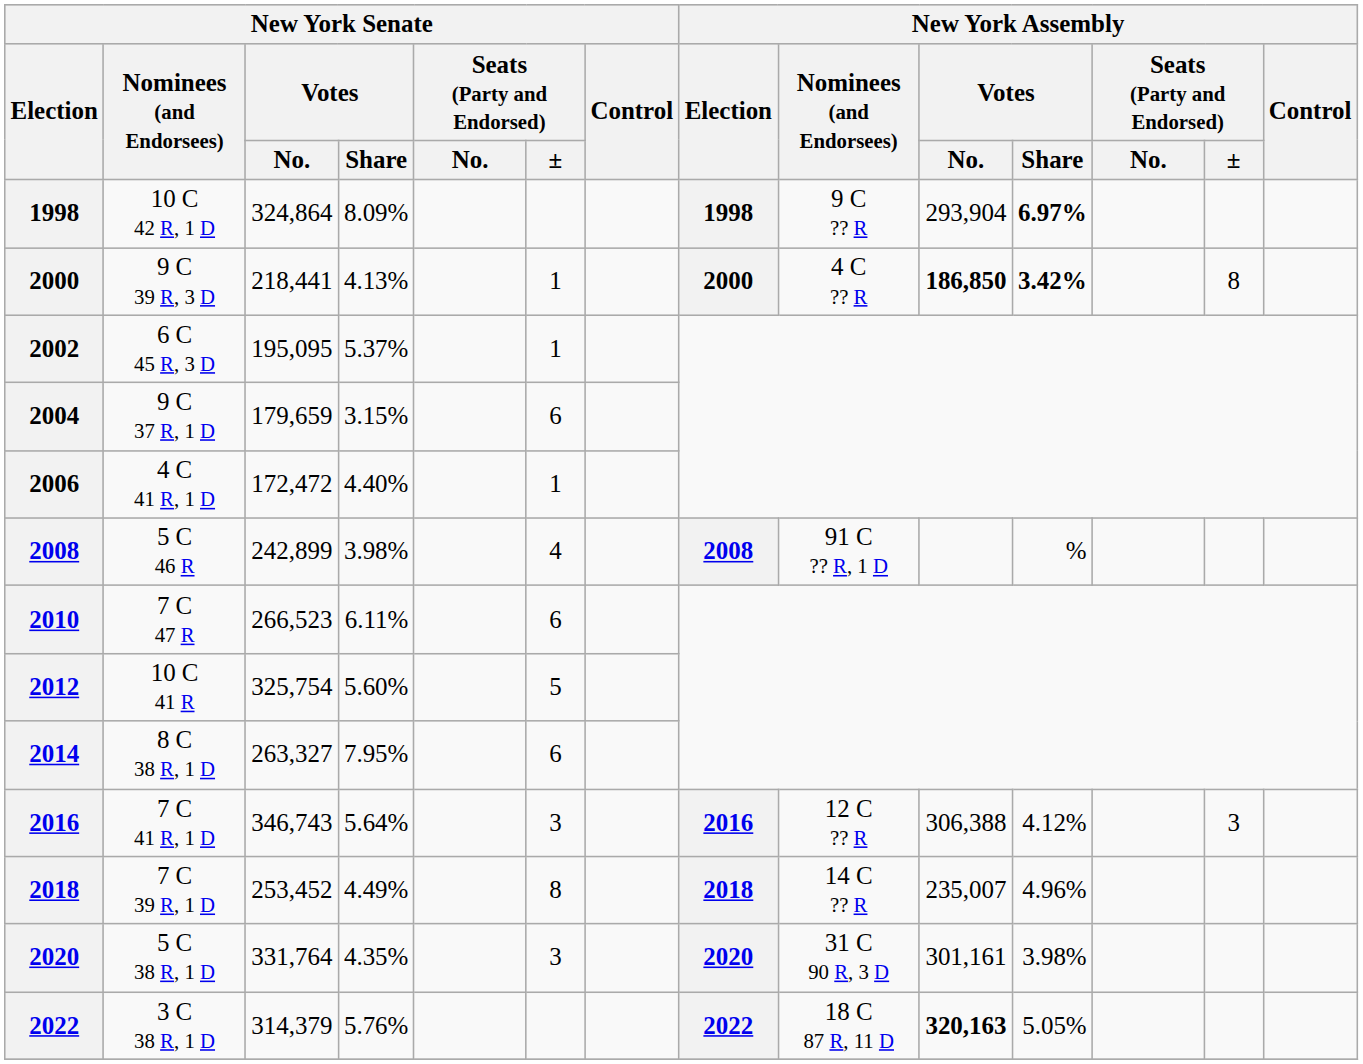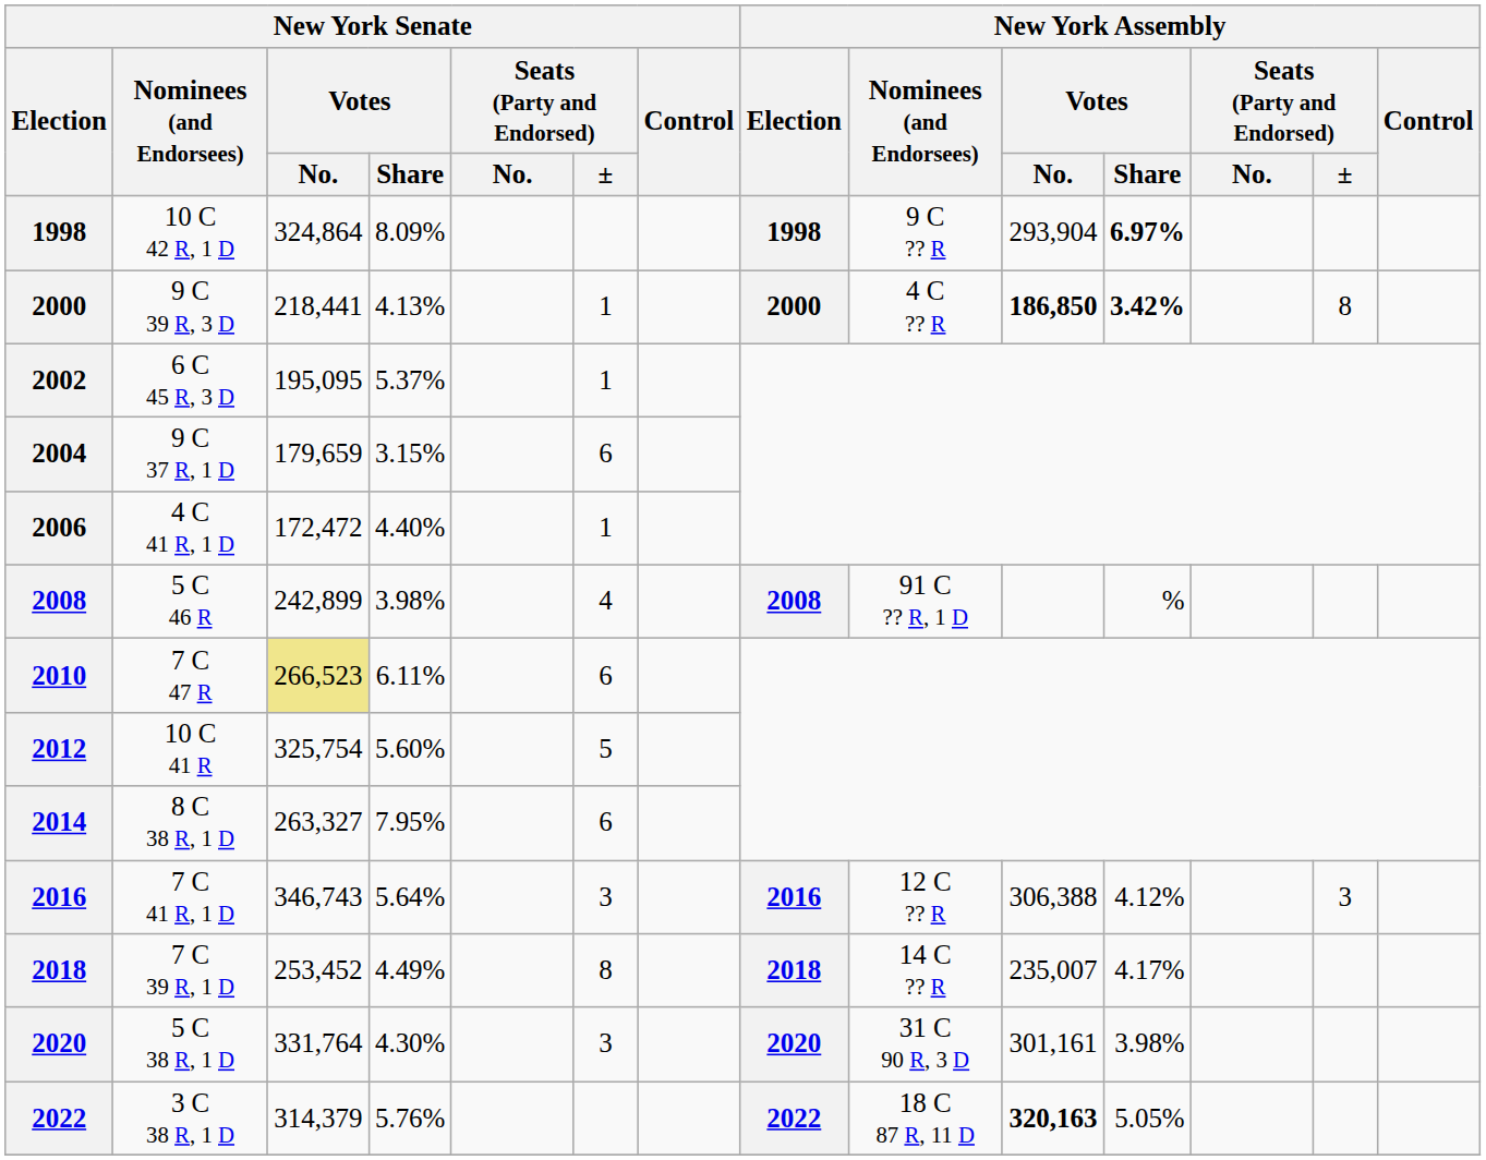 <table class="sortable wikitable" style="text-align:center">
 <tr style="background:lightgrey;">
 <th colspan="7">New York Senate</th>
 <th colspan="7">New York Assembly</th>
 </tr>
 <tr>
 <th rowspan=2>Election</th>
 <th rowspan=2>Nominees<br><small>(and Endorsees)</small></th>
 <th colspan=2>Votes</th>
 <th colspan=2>Seats<br><small>(Party and Endorsed)</small></th>
 <th rowspan=2>Control</th>
 <th rowspan=2>Election</th>
 <th rowspan=2>Nominees<br><small>(and Endorsees)</small></th>
 <th colspan=2>Votes</th>
 <th colspan=2>Seats<br><small>(Party and Endorsed)</small></th>
 <th rowspan=2>Control</th>
 </tr>
 <tr>
 <th>No.</th>
 <th>Share</th>
 <th>No.</th>
 <th>±</th>
 <th>No.</th>
 <th>Share</th>
 <th>No.</th>
 <th>±</th>
 </tr>
 <tr>
 <th>1998</th>
 <td>10 C<br><small>42 <a href='#'>R</a>,  1 <a href='#'>D</a></small></td>
 <td style="text-align:right;">324,864</td>
 <td style="text-align:right;">8.09%</td>
 <td style="text-align:center;"></td>
 <td></td>
 <td></td>
 <th>1998</th>
 <td>9 C<br><small>?? <a href='#'>R</a></small></td>
 <td style="text-align:right;">293,904</td>
 <td style="text-align:right;"><strong>6.97%</strong></td>
 <td style="text-align:center;"></td>
 <td></td>
 <td></td>
 </tr>
 <tr>
 <th>2000</th>
 <td>9 C<br><small>39 <a href='#'>R</a>,  3 <a href='#'>D</a></small></td>
 <td style="text-align:right;">218,441</td>
 <td style="text-align:right;">4.13%</td>
 <td style="text-align:center;"></td>
 <td> 1</td>
 <td></td>
 <th>2000</th>
 <td>4 C<br><small>?? <a href='#'>R</a></small></td>
 <td style="text-align:right;"><strong>186,850</strong></td>
 <td style="text-align:right;"><strong>3.42%</strong></td>
 <td style="text-align:center;"></td>
 <td> 8</td>
 <td></td>
 </tr>
 <tr>
 <th>2002</th>
 <td>6 C<br><small>45 <a href='#'>R</a>,  3 <a href='#'>D</a></small></td>
 <td style="text-align:right;">195,095</td>
 <td style="text-align:right;">5.37%</td>
 <td style="text-align:center;"></td>
 <td> 1</td>
 <td></td>
 </tr>
 <tr>
 <th>2004</th>
 <td>9 C<br><small>37 <a href='#'>R</a>,  1 <a href='#'>D</a></small></td>
 <td style="text-align:right;">179,659</td>
 <td style="text-align:right;">3.15%</td>
 <td style="text-align:center;"></td>
 <td> 6</td>
 <td></td>
 </tr>
 <tr>
 <th>2006</th>
 <td>4 C<br><small>41 <a href='#'>R</a>,  1 <a href='#'>D</a></small></td>
 <td style="text-align:right;">172,472</td>
 <td style="text-align:right;">4.40%</td>
 <td style="text-align:center;"></td>
 <td> 1</td>
 <td></td>
 </tr>
 <tr>
 <th><a href='#'>2008</a></th>
 <td>5 C<br><small>46 <a href='#'>R</a></small></td>
 <td style="text-align:right;">242,899</td>
 <td style="text-align:right;">3.98%</td>
 <td style="text-align:center;"></td>
 <td> 4</td>
 <td></td>
 <th><a href='#'>2008</a></th>
 <td>91 C<br><small>?? <a href='#'>R</a>,  1 <a href='#'>D</a></small></td>
 <td style="text-align:right;"></td>
 <td style="text-align:right;">%</td>
 <td style="text-align:center;"></td>
 <td></td>
 <td></td>
 </tr>
 <tr>
 <th><a href='#'>2010</a></th>
 <td>7 C<br><small>47 <a href='#'>R</a></small></td>
-<td style="text-align:right;">266,523</td>
+<td style="background: khaki; text-align:right;">266,523</td>
 <td style="text-align:right;">6.11%</td>
 <td style="text-align:center;"></td>
 <td> 6</td>
 <td></td>
 </tr>
 <tr>
 <th><a href='#'>2012</a></th>
 <td>10 C<br><small>41 <a href='#'>R</a></small></td>
 <td style="text-align:right;">325,754</td>
 <td style="text-align:right;">5.60%</td>
 <td style="text-align:center;"></td>
 <td> 5</td>
 <td></td>
 </tr>
 <tr>
 <th><a href='#'>2014</a></th>
 <td>8 C<br><small>38 <a href='#'>R</a>,  1 <a href='#'>D</a></small></td>
 <td style="text-align:right;">263,327</td>
 <td style="text-align:right;">7.95%</td>
 <td style="text-align:center;"></td>
 <td> 6</td>
 <td></td>
 </tr>
 <tr>
 <th><a href='#'>2016</a></th>
 <td>7 C<br><small>41 <a href='#'>R</a>,  1 <a href='#'>D</a></small></td>
 <td style="text-align:right;">346,743</td>
 <td style="text-align:right;">5.64%</td>
 <td style="text-align:center;"></td>
 <td> 3</td>
 <td></td>
 <th><a href='#'>2016</a></th>
 <td>12 C<br><small>?? <a href='#'>R</a></small></td>
 <td style="text-align:right;">306,388</td>
 <td style="text-align:right;">4.12%</td>
 <td style="text-align:center;"></td>
 <td> 3</td>
 <td></td>
 </tr>
 <tr>
 <th><a href='#'>2018</a></th>
 <td>7 C<br><small>39 <a href='#'>R</a>,  1 <a href='#'>D</a></small></td>
 <td style="text-align:right;">253,452</td>
 <td style="text-align:right;">4.49%</td>
 <td style="text-align:center;"></td>
 <td> 8</td>
 <td></td>
 <th><a href='#'>2018</a></th>
 <td>14 C<br><small>?? <a href='#'>R</a></small></td>
 <td style="text-align:right;">235,007</td>
-<td style="text-align:right;">4.96%</td>
+<td style="text-align:right;">4.17%</td>
 <td style="text-align:center;"></td>
 <td></td>
 <td></td>
 </tr>
 <tr>
 <th><a href='#'>2020</a></th>
 <td>5 C<br><small>38 <a href='#'>R</a>,  1 <a href='#'>D</a></small></td>
 <td style="text-align:right;">331,764</td>
-<td style="text-align:right;">4.35%</td>
+<td style="text-align:right;">4.30%</td>
 <td style="text-align:center;"></td>
 <td> 3</td>
 <td></td>
 <th><a href='#'>2020</a></th>
 <td>31 C<br><small>90 <a href='#'>R</a>,  3 <a href='#'>D</a></small></td>
 <td style="text-align:right;">301,161</td>
 <td style="text-align:right;">3.98%</td>
 <td style="text-align:center;"></td>
 <td></td>
 <td></td>
 </tr>
 <tr>
 <th><a href='#'>2022</a></th>
 <td>3 C<br><small>38 <a href='#'>R</a>,  1 <a href='#'>D</a></small></td>
 <td style="text-align:right;">314,379</td>
 <td style="text-align:right;">5.76%</td>
 <td style="text-align:center;"></td>
 <td></td>
 <td></td>
 <th><a href='#'>2022</a></th>
 <td>18 C<br><small>87 <a href='#'>R</a>,  11 <a href='#'>D</a></small></td>
 <td style="text-align:right;"><strong>320,163</strong></td>
 <td style="text-align:right;">5.05%</td>
 <td style="text-align:center;"></td>
 <td></td>
 <td></td>
 </tr>
 <tr>
 </tr>
 </table>
